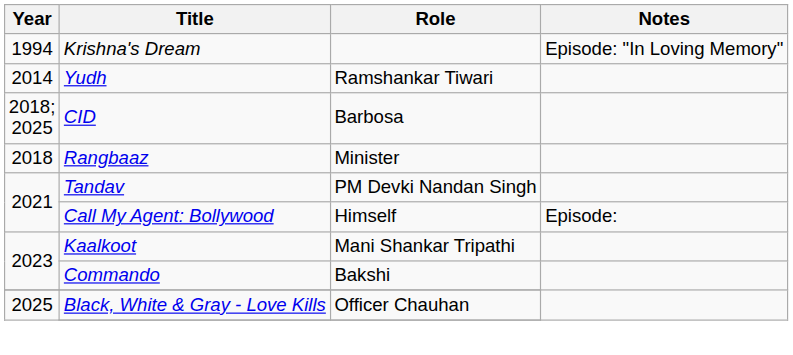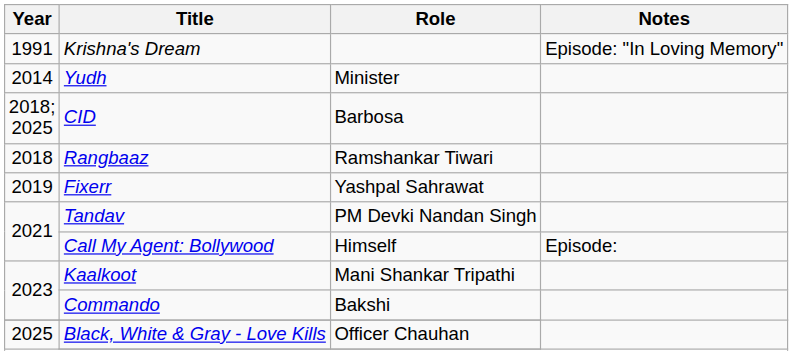 <table class="wikitable sortable ">
 <tr>
 <th>Year</th>
 <th>Title</th>
 <th>Role</th>
 <th>Notes</th>
 </tr>
 <tr>
-<td style="text-align:center;">1994</td>
+<td style="text-align:center;">1991</td>
 <td><em>Krishna's Dream</em></td>
 <td></td>
 <td>Episode: "In Loving Memory"</td>
 </tr>
 <tr>
 <td style="text-align:center;">2014</td>
 <td><em><a href='#'>Yudh</a></em></td>
-<td>Ramshankar Tiwari</td>
+<td>Minister</td>
 <td></td>
 </tr>
 <tr>
 <td style="text-align:center;">2018;<br>2025</td>
 <td><em><a href='#'>CID</a></em></td>
 <td>Barbosa</td>
 <td></td>
 </tr>
 <tr>
 <td style="text-align:center;">2018</td>
 <td><em><a href='#'>Rangbaaz</a></em></td>
-<td>Minister</td>
+<td>Ramshankar Tiwari</td>
+<td></td>
+</tr>
+<tr>
+<td style="text-align:center;">2019</td>
+<td><em><a href='#'>Fixerr</a></em></td>
+<td>Yashpal Sahrawat</td>
 <td></td>
 </tr>
 <tr>
 <td style="text-align:center;"  rowspan=2>2021</td>
 <td><em><a href='#'>Tandav</a></em></td>
 <td>PM Devki Nandan Singh</td>
 <td></td>
 </tr>
 <tr>
 <td><em><a href='#'>Call My Agent: Bollywood</a></em></td>
 <td>Himself</td>
 <td>Episode: </td>
 </tr>
 <tr>
 <td style="text-align:center;" rowspan=2>2023</td>
 <td><em><a href='#'>Kaalkoot</a></em></td>
 <td>Mani Shankar Tripathi</td>
 <td></td>
 </tr>
 <tr>
 <td><em><a href='#'>Commando</a></em></td>
 <td>Bakshi</td>
 <td></td>
 </tr>
 <tr>
 </tr>
 <tr>
 <td style="text-align:center;" rowspan=2>2025</td>
 <td><em><a href='#'>Black, White & Gray - Love Kills</a></em></td>
 <td>Officer Chauhan</td>
 </tr>
 <tr>
 </tr>
 </table>
